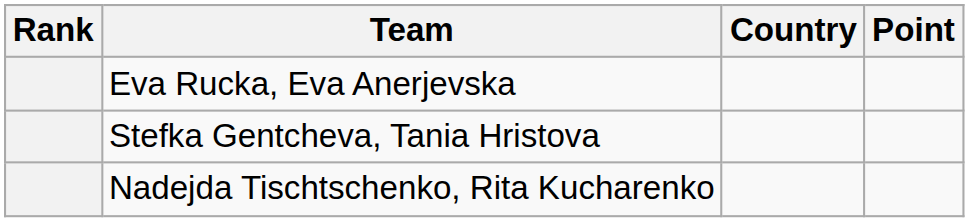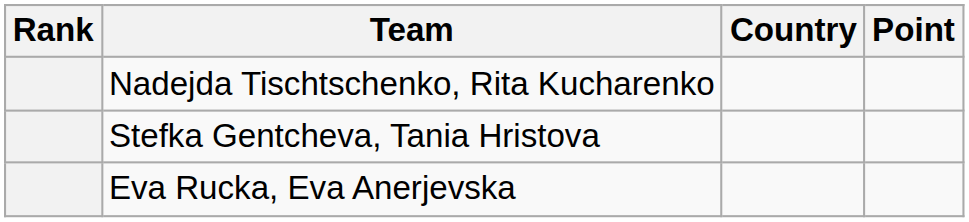 <table class="wikitable sortable">
 <tr>
 <th>Rank</th>
 <th>Team</th>
 <th>Country</th>
 <th>Point</th>
 </tr>
 <tr>
 <th></th>
-<td>Eva Rucka, Eva Anerjevska</td>
+<td>Nadejda Tischtschenko, Rita Kucharenko</td>
 <td></td>
 <td></td>
 </tr>
 <tr>
 <th></th>
 <td>Stefka Gentcheva, Tania Hristova</td>
 <td></td>
 <td></td>
 </tr>
 <tr>
 <th></th>
-<td>Nadejda Tischtschenko, Rita Kucharenko</td>
+<td>Eva Rucka, Eva Anerjevska</td>
 <td></td>
 <td></td>
 </tr>
 </table>
